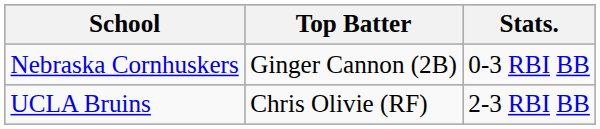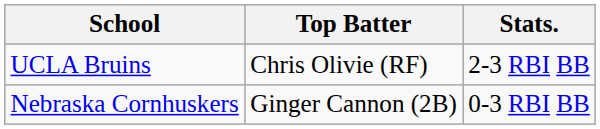 <table class="wikitable">
 <tr style="text-align:center; background:#f2f2f2;">
 <th>School</th>
 <th>Top Batter</th>
 <th>Stats.</th>
 </tr>
 <tr>
+<td><a href='#'>UCLA Bruins</a></td>
+<td>Chris Olivie (RF)</td>
+<td>2-3  <a href='#'>RBI</a>  <a href='#'>BB</a></td>
+</tr>
+<tr>
 <td><a href='#'>Nebraska Cornhuskers</a></td>
 <td>Ginger Cannon (2B)</td>
 <td>0-3 <a href='#'>RBI</a>  <a href='#'>BB</a></td>
 </tr>
-<tr>
-<td><a href='#'>UCLA Bruins</a></td>
-<td>Chris Olivie (RF)</td>
-<td>2-3  <a href='#'>RBI</a>  <a href='#'>BB</a></td>
-</tr>
 </table>
